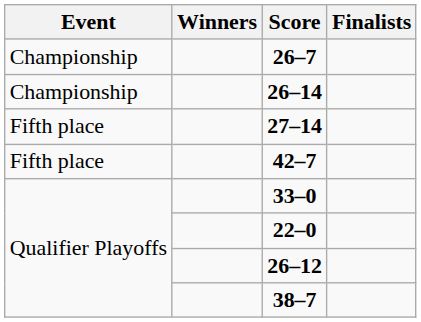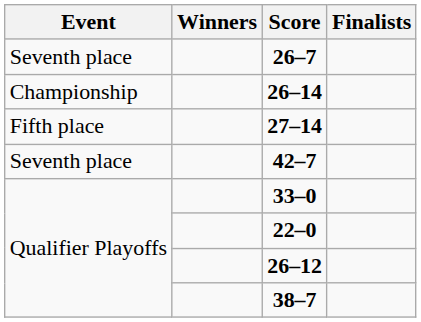 <table class="wikitable">
 <tr>
 <th>Event</th>
 <th>Winners</th>
 <th>Score</th>
 <th>Finalists</th>
 </tr>
 <tr>
-<td>Championship</td>
+<td>Seventh place</td>
 <td><strong></strong></td>
 <td align=center><strong>26–7</strong></td>
 <td></td>
 </tr>
 <tr>
 <td>Championship</td>
 <td><strong></strong></td>
 <td align=center><strong>26–14</strong></td>
 <td></td>
 </tr>
 <tr>
 <td>Fifth place</td>
 <td><strong></strong></td>
 <td align=center><strong>27–14</strong></td>
 <td></td>
 </tr>
 <tr>
-<td>Fifth place</td>
+<td>Seventh place</td>
 <td><strong></strong></td>
 <td align=center><strong>42–7</strong></td>
 <td><strong></strong></td>
 </tr>
 <tr>
 <td rowspan="4">Qualifier Playoffs</td>
 <td><strong></strong></td>
 <td align=center><strong>33–0</strong></td>
 <td></td>
 </tr>
 <tr>
 <td><strong></strong></td>
 <td align="center"><strong>22–0</strong></td>
 <td></td>
 </tr>
 <tr>
 <td><strong></strong></td>
 <td align="center"><strong>26–12</strong></td>
 <td></td>
 </tr>
 <tr>
 <td><strong></strong></td>
 <td align="center"><strong>38–7</strong></td>
 <td></td>
 </tr>
 </table>
